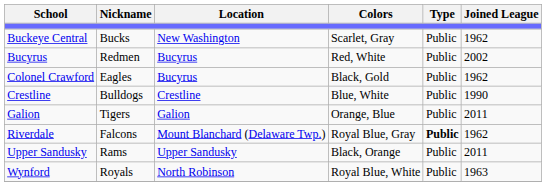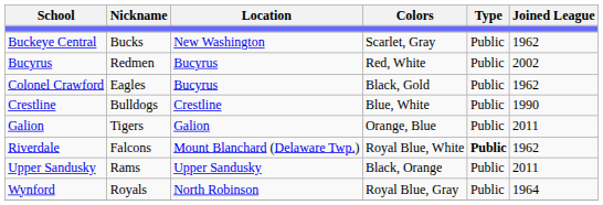 <table class="wikitable sortable">
 <tr>
 <th>School</th>
 <th>Nickname</th>
 <th>Location</th>
 <th>Colors</th>
 <th>Type</th>
 <th>Joined League</th>
 </tr>
 <tr>
 <th colspan="7" style="background:#676AFE;"></th>
 </tr>
 <tr>
 <td><a href='#'>Buckeye Central</a></td>
 <td>Bucks</td>
 <td><a href='#'>New Washington</a></td>
 <td>Scarlet, Gray <br>  </td>
 <td>Public</td>
 <td>1962</td>
 </tr>
 <tr>
 <td><a href='#'>Bucyrus</a></td>
 <td>Redmen</td>
 <td><a href='#'>Bucyrus</a></td>
 <td>Red, White<br> </td>
 <td>Public</td>
 <td>2002</td>
 </tr>
 <tr>
 <td><a href='#'>Colonel Crawford</a></td>
 <td>Eagles</td>
 <td><a href='#'>Bucyrus</a></td>
 <td>Black, Gold<br> </td>
 <td>Public</td>
 <td>1962</td>
 </tr>
 <tr>
 <td><a href='#'>Crestline</a></td>
 <td>Bulldogs</td>
 <td><a href='#'>Crestline</a></td>
 <td>Blue, White<br> </td>
 <td>Public</td>
 <td>1990</td>
 </tr>
 <tr>
 <td><a href='#'>Galion</a></td>
 <td>Tigers</td>
 <td><a href='#'>Galion</a></td>
 <td>Orange, Blue<br> </td>
 <td>Public</td>
 <td>2011</td>
 </tr>
 <tr>
 <td><a href='#'>Riverdale</a></td>
 <td>Falcons</td>
 <td><a href='#'>Mount Blanchard</a> (<a href='#'>Delaware Twp.</a>)</td>
-<td>Royal Blue, Gray<br> </td>
+<td>Royal Blue, White<br> </td>
 <td><strong>Public</strong></td>
 <td>1962</td>
 </tr>
 <tr>
 <td><a href='#'>Upper Sandusky</a></td>
 <td>Rams</td>
 <td><a href='#'>Upper Sandusky</a></td>
 <td>Black, Orange<br> </td>
 <td>Public</td>
 <td>2011</td>
 </tr>
 <tr>
 <td><a href='#'>Wynford</a></td>
 <td>Royals</td>
 <td><a href='#'>North Robinson</a></td>
-<td>Royal Blue, White<br> </td>
+<td>Royal Blue, Gray<br> </td>
 <td>Public</td>
-<td>1963</td>
+<td>1964</td>
 </tr>
 <tr>
 </tr>
 </table>
